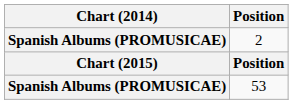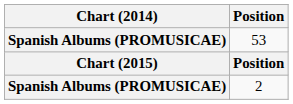 <table class="wikitable plainrowheaders" style="text-align:center">
 <tr>
 <th scope="col">Chart (2014)</th>
 <th scope="col">Position</th>
 </tr>
 <tr>
 <th scope="row">Spanish Albums (PROMUSICAE)</th>
-<td>2</td>
+<td>53</td>
 </tr>
 <tr>
 <th scope="col">Chart (2015)</th>
 <th scope="col">Position</th>
 </tr>
 <tr>
 <th scope="row">Spanish Albums (PROMUSICAE)</th>
-<td>53</td>
+<td>2</td>
 </tr>
 </table>
